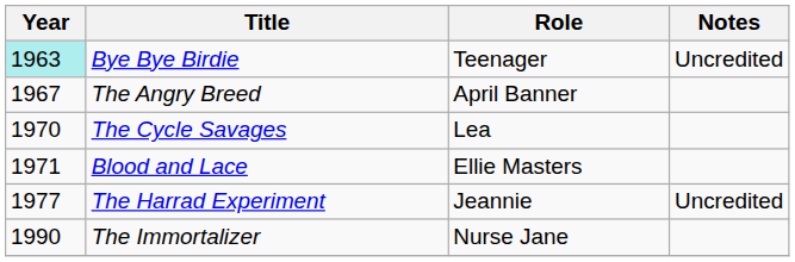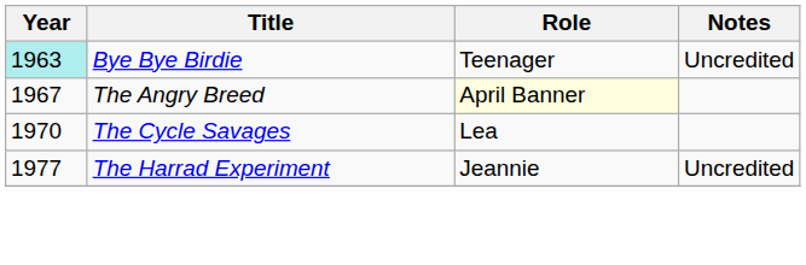 <table class="wikitable sortable">
 <tr>
 <th style="width:50px;">Year</th>
 <th style="width:250px;">Title</th>
 <th style="width:150px;">Role</th>
 <th class="unsortable">Notes</th>
 </tr>
 <tr>
 <td style="background: paleturquoise;">1963</td>
 <td><em><a href='#'>Bye Bye Birdie</a></em></td>
 <td>Teenager</td>
 <td>Uncredited</td>
 </tr>
 <tr>
 <td>1967</td>
 <td><em>The Angry Breed</em></td>
-<td>April Banner</td>
+<td style="background: lightyellow;">April Banner</td>
 <td></td>
 </tr>
 <tr>
 <td>1970</td>
 <td><em><a href='#'>The Cycle Savages</a></em></td>
 <td>Lea</td>
 <td></td>
 </tr>
 <tr>
-<td>1971</td>
-<td><em><a href='#'>Blood and Lace</a></em></td>
-<td>Ellie Masters</td>
-<td></td>
-</tr>
-<tr>
 <td>1977</td>
 <td><em><a href='#'>The Harrad Experiment</a></em></td>
 <td>Jeannie</td>
 <td>Uncredited</td>
 </tr>
 <tr>
-<td>1990</td>
-<td><em>The Immortalizer</em></td>
-<td>Nurse Jane</td>
-<td></td>
-</tr>
-<tr>
 </tr>
 </table>
